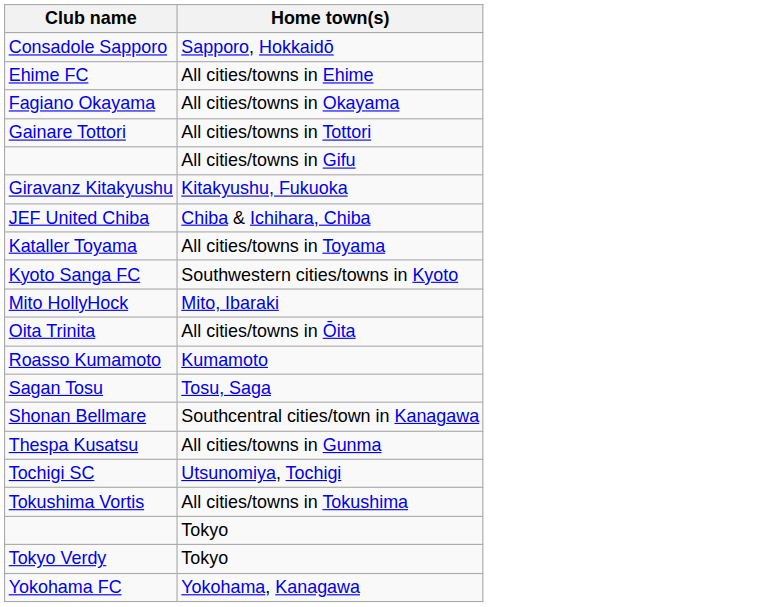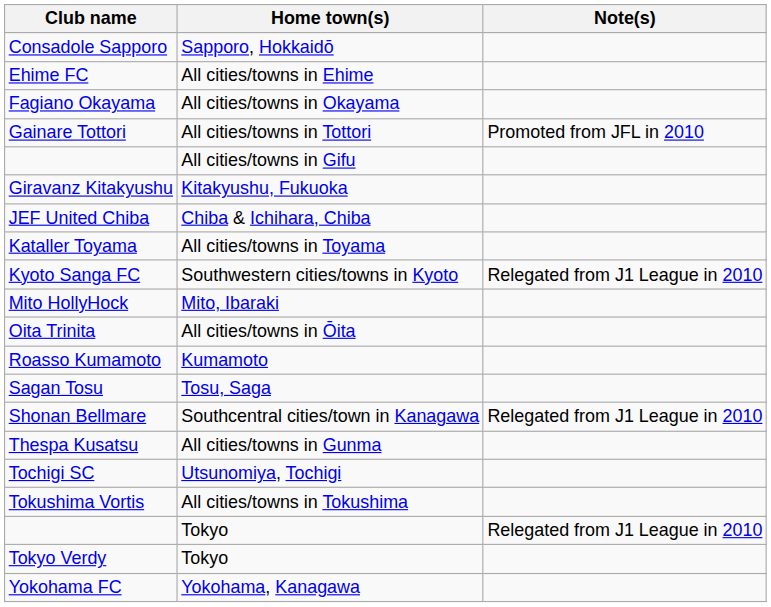 <table class="wikitable sortable">
 <tr>
 <th>Club name</th>
 <th>Home town(s)</th>
+<th>Note(s)</th>
 </tr>
 <tr>
 <td><a href='#'>Consadole Sapporo</a></td>
 <td><a href='#'>Sapporo</a>, <a href='#'>Hokkaidō</a></td>
+<td></td>
 </tr>
 <tr>
 <td><a href='#'>Ehime FC</a></td>
 <td>All cities/towns in <a href='#'>Ehime</a></td>
+<td></td>
 </tr>
 <tr>
 <td><a href='#'>Fagiano Okayama</a></td>
 <td>All cities/towns in <a href='#'>Okayama</a></td>
+<td></td>
 </tr>
 <tr>
 <td><a href='#'>Gainare Tottori</a></td>
 <td>All cities/towns in <a href='#'>Tottori</a></td>
+<td>Promoted from JFL in <a href='#'>2010</a></td>
 </tr>
 <tr>
 <td></td>
 <td>All cities/towns in <a href='#'>Gifu</a></td>
+<td></td>
 </tr>
 <tr>
 <td><a href='#'>Giravanz Kitakyushu</a></td>
 <td><a href='#'>Kitakyushu, Fukuoka</a></td>
+<td></td>
 </tr>
 <tr>
 <td><a href='#'>JEF United Chiba</a></td>
 <td><a href='#'>Chiba</a> & <a href='#'>Ichihara, Chiba</a></td>
+<td></td>
 </tr>
 <tr>
 <td><a href='#'>Kataller Toyama</a></td>
 <td>All cities/towns in <a href='#'>Toyama</a></td>
+<td></td>
 </tr>
 <tr>
 <td><a href='#'>Kyoto Sanga FC</a></td>
 <td>Southwestern cities/towns in <a href='#'>Kyoto</a></td>
+<td>Relegated from J1 League in <a href='#'>2010</a></td>
 </tr>
 <tr>
 <td><a href='#'>Mito HollyHock</a></td>
 <td><a href='#'>Mito, Ibaraki</a></td>
+<td></td>
 </tr>
 <tr>
 <td><a href='#'>Oita Trinita</a></td>
 <td>All cities/towns in <a href='#'>Ōita</a></td>
+<td></td>
 </tr>
 <tr>
 <td><a href='#'>Roasso Kumamoto</a></td>
 <td><a href='#'>Kumamoto</a></td>
+<td></td>
 </tr>
 <tr>
 <td><a href='#'>Sagan Tosu</a></td>
 <td><a href='#'>Tosu, Saga</a></td>
+<td></td>
 </tr>
 <tr>
 <td><a href='#'>Shonan Bellmare</a></td>
 <td>Southcentral cities/town in <a href='#'>Kanagawa</a></td>
+<td>Relegated from J1 League in <a href='#'>2010</a></td>
 </tr>
 <tr>
 <td><a href='#'>Thespa Kusatsu</a></td>
 <td>All cities/towns in <a href='#'>Gunma</a></td>
+<td></td>
 </tr>
 <tr>
 <td><a href='#'>Tochigi SC</a></td>
 <td><a href='#'>Utsunomiya</a>, <a href='#'>Tochigi</a></td>
+<td></td>
 </tr>
 <tr>
 <td><a href='#'>Tokushima Vortis</a></td>
 <td>All cities/towns in <a href='#'>Tokushima</a></td>
+<td></td>
 </tr>
 <tr>
 <td></td>
 <td>Tokyo</td>
+<td>Relegated from J1 League in <a href='#'>2010</a></td>
 </tr>
 <tr>
 <td><a href='#'>Tokyo Verdy</a></td>
 <td>Tokyo</td>
+<td></td>
 </tr>
 <tr>
 <td><a href='#'>Yokohama FC</a></td>
 <td><a href='#'>Yokohama</a>, <a href='#'>Kanagawa</a></td>
+<td></td>
 </tr>
 </table>
